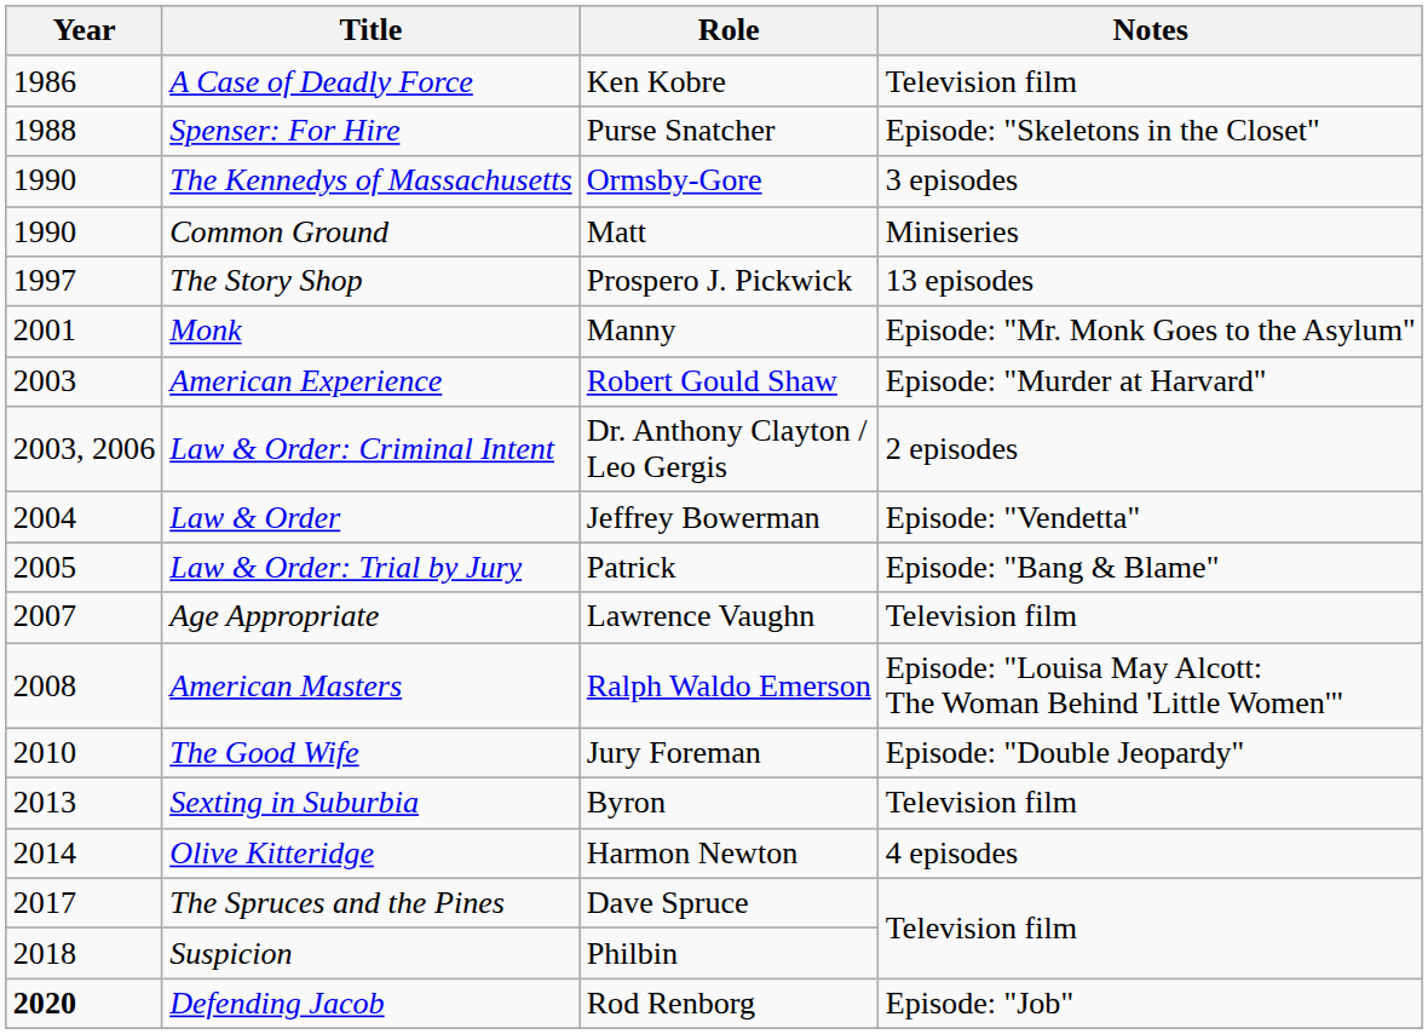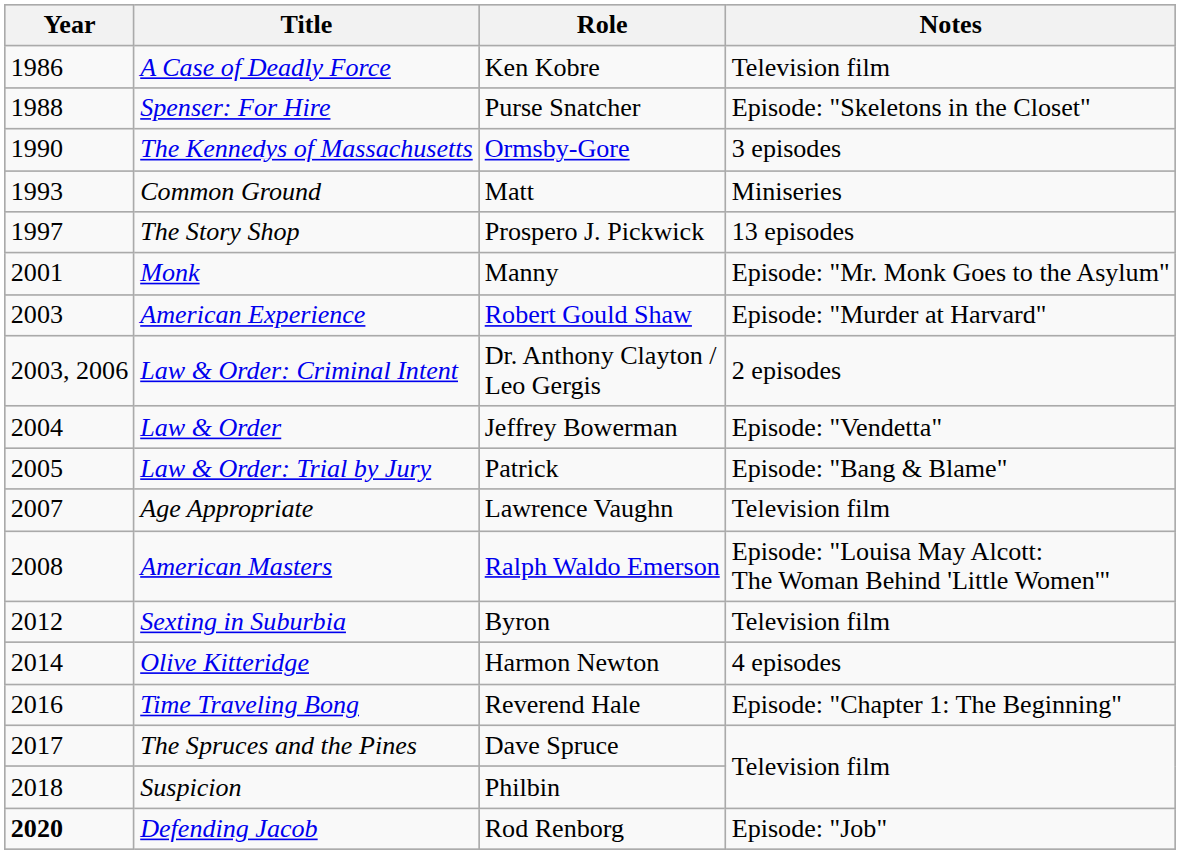 <table class="wikitable sortable">
 <tr>
 <th>Year</th>
 <th>Title</th>
 <th>Role</th>
 <th>Notes</th>
 </tr>
 <tr>
 <td>1986</td>
 <td><em><a href='#'>A Case of Deadly Force</a></em></td>
 <td>Ken Kobre</td>
 <td>Television film</td>
 </tr>
 <tr>
 <td>1988</td>
 <td><em><a href='#'>Spenser: For Hire</a></em></td>
 <td>Purse Snatcher</td>
 <td>Episode: "Skeletons in the Closet"</td>
 </tr>
 <tr>
 <td>1990</td>
 <td><em><a href='#'>The Kennedys of Massachusetts</a></em></td>
 <td><a href='#'>Ormsby-Gore</a></td>
 <td>3 episodes</td>
 </tr>
 <tr>
-<td>1990</td>
+<td>1993</td>
 <td><em>Common Ground</em></td>
 <td>Matt</td>
 <td>Miniseries</td>
 </tr>
 <tr>
 <td>1997</td>
 <td><em>The Story Shop</em></td>
 <td>Prospero J. Pickwick</td>
 <td>13 episodes</td>
 </tr>
 <tr>
 <td>2001</td>
 <td><a href='#'><em>Monk</em></a></td>
 <td>Manny</td>
 <td>Episode: "Mr. Monk Goes to the Asylum"</td>
 </tr>
 <tr>
 <td>2003</td>
 <td><em><a href='#'>American Experience</a></em></td>
 <td><a href='#'>Robert Gould Shaw</a></td>
 <td>Episode: "Murder at Harvard"</td>
 </tr>
 <tr>
 <td>2003, 2006</td>
 <td><em><a href='#'>Law & Order: Criminal Intent</a></em></td>
 <td>Dr. Anthony Clayton /<br>Leo Gergis</td>
 <td>2 episodes</td>
 </tr>
 <tr>
 <td>2004</td>
 <td><em><a href='#'>Law & Order</a></em></td>
 <td>Jeffrey Bowerman</td>
 <td>Episode: "Vendetta"</td>
 </tr>
 <tr>
 <td>2005</td>
 <td><em><a href='#'>Law & Order: Trial by Jury</a></em></td>
 <td>Patrick</td>
 <td>Episode: "Bang & Blame"</td>
 </tr>
 <tr>
 <td>2007</td>
 <td><em>Age Appropriate</em></td>
 <td>Lawrence Vaughn</td>
 <td>Television film</td>
 </tr>
 <tr>
 <td>2008</td>
 <td><em><a href='#'>American Masters</a></em></td>
 <td><a href='#'>Ralph Waldo Emerson</a></td>
 <td>Episode: "Louisa May Alcott:<br>The Woman Behind 'Little Women'"</td>
 </tr>
 <tr>
-<td>2010</td>
-<td><em><a href='#'>The Good Wife</a></em></td>
-<td>Jury Foreman</td>
-<td>Episode: "Double Jeopardy"</td>
-</tr>
-<tr>
-<td>2013</td>
+<td>2012</td>
 <td><em><a href='#'>Sexting in Suburbia</a></em></td>
 <td>Byron</td>
 <td>Television film</td>
 </tr>
 <tr>
 <td>2014</td>
 <td><a href='#'><em>Olive Kitteridge</em></a></td>
 <td>Harmon Newton</td>
 <td>4 episodes</td>
+</tr>
+<tr>
+<td>2016</td>
+<td><em><a href='#'>Time Traveling Bong</a></em></td>
+<td>Reverend Hale</td>
+<td>Episode: "Chapter 1: The Beginning"</td>
 </tr>
 <tr>
 <td>2017</td>
 <td><em>The Spruces and the Pines</em></td>
 <td>Dave Spruce</td>
 <td rowspan="2">Television film</td>
 </tr>
 <tr>
 <td>2018</td>
 <td><em>Suspicion</em></td>
 <td>Philbin</td>
 </tr>
 <tr>
 <td><strong>2020</strong></td>
 <td><a href='#'><em>Defending Jacob</em></a></td>
 <td>Rod Renborg</td>
 <td>Episode: "Job"</td>
 </tr>
 </table>
